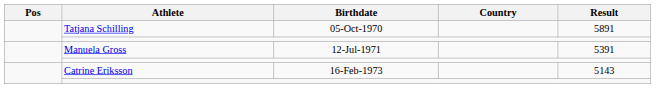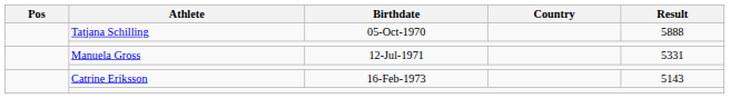 <table class="wikitable"  style="text-align:center; width:80%;">
 <tr>
 <th>Pos</th>
 <th>Athlete</th>
 <th>Birthdate</th>
 <th>Country</th>
 <th>Result</th>
 </tr>
 <tr>
 <td align=center rowspan=2></td>
 <td align=left><a href='#'>Tatjana Schilling</a></td>
 <td>05-Oct-1970</td>
 <td align=left></td>
-<td>5891</td>
+<td>5888</td>
 </tr>
 <tr>
 <td colspan=4></td>
 </tr>
 <tr>
 <td align=center rowspan=2></td>
 <td align=left><a href='#'>Manuela Gross</a></td>
 <td>12-Jul-1971</td>
 <td align=left></td>
-<td>5391</td>
+<td>5331</td>
 </tr>
 <tr>
 <td colspan=4></td>
 </tr>
 <tr>
 <td align=center rowspan=2></td>
 <td align=left><a href='#'>Catrine Eriksson</a></td>
 <td>16-Feb-1973</td>
 <td align=left></td>
 <td>5143</td>
 </tr>
 <tr>
 <td colspan=4></td>
 </tr>
 </table>
